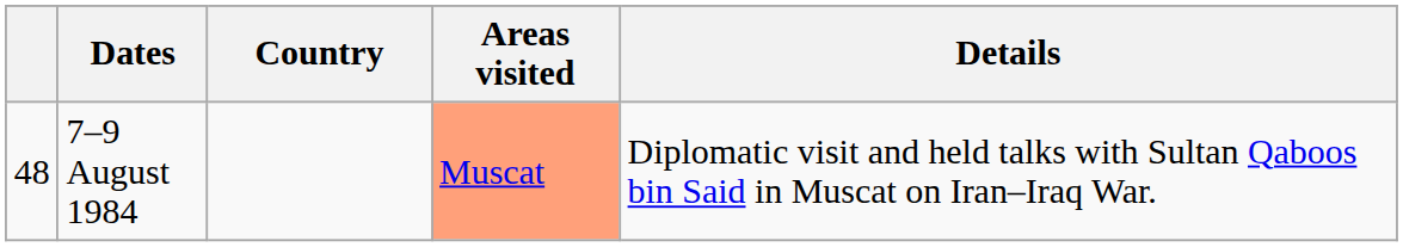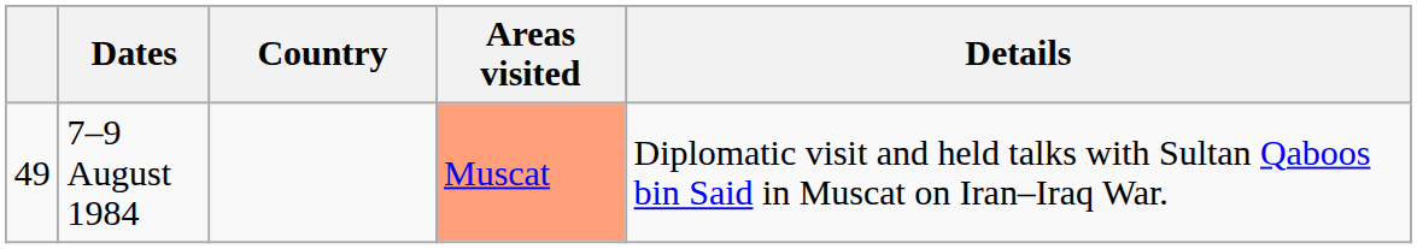 <table class="wikitable sortable" border="1" style="margin: 1em auto 1em auto">
 <tr>
 <th style="width: 3%;"></th>
 <th width="70">Dates</th>
 <th width="120">Country</th>
 <th width="100">Areas visited</th>
 <th width="550">Details</th>
 </tr>
 <tr>
-<td>48</td>
+<td>49</td>
 <td>7–9 August 1984</td>
 <td></td>
 <td style="background: lightsalmon;"><a href='#'>Muscat</a></td>
 <td>Diplomatic visit and held talks with Sultan <a href='#'>Qaboos bin Said</a> in Muscat on Iran–Iraq War.</td>
 </tr>
 </table>
